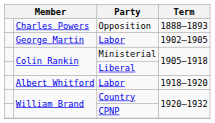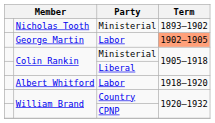 <table class="wikitable">
 <tr>
 <th colspan="2">Member</th>
 <th>Party</th>
 <th>Term</th>
 </tr>
 <tr>
 <td> </td>
-<td><a href='#'>Charles Powers</a></td>
-<td>Opposition</td>
-<td>1888–1893</td>
+<td><a href='#'>Nicholas Tooth</a></td>
+<td>Ministerial</td>
+<td>1893–1902</td>
 </tr>
 <tr>
 <td> </td>
 <td><a href='#'>George Martin</a></td>
 <td><a href='#'>Labor</a></td>
-<td>1902–1905</td>
+<td style="background: lightsalmon;">1902–1905</td>
 </tr>
 <tr>
 <td> </td>
 <td rowspan=2><a href='#'>Colin Rankin</a></td>
 <td>Ministerial</td>
 <td rowspan=2>1905–1918</td>
 </tr>
 <tr>
 <td> </td>
 <td><a href='#'>Liberal</a></td>
 </tr>
 <tr>
 <td> </td>
 <td><a href='#'>Albert Whitford</a></td>
 <td><a href='#'>Labor</a></td>
 <td>1918–1920</td>
 </tr>
 <tr>
 <td> </td>
 <td rowspan=2><a href='#'>William Brand</a></td>
 <td><a href='#'>Country</a></td>
 <td rowspan=2>1920–1932</td>
 </tr>
 <tr>
 <td> </td>
 <td><a href='#'>CPNP</a></td>
 </tr>
 <tr>
 </tr>
 </table>
